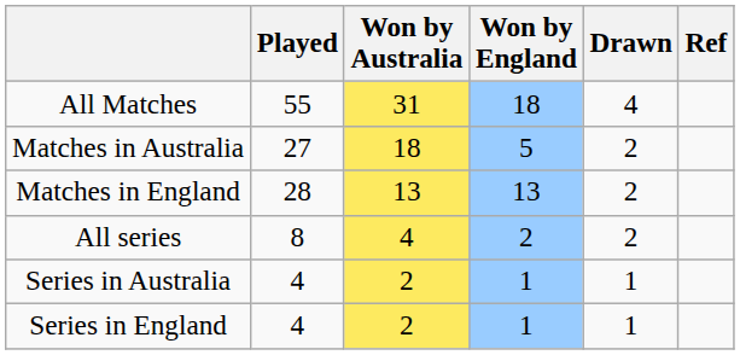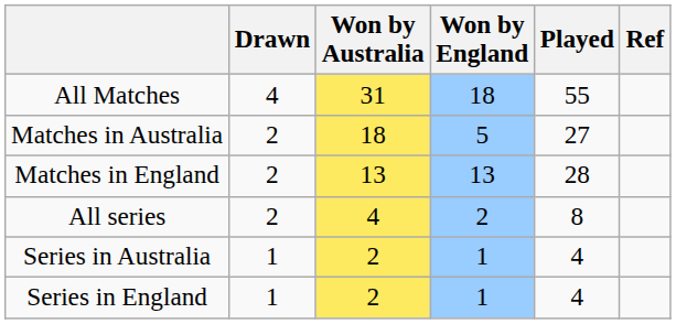 <table class="wikitable" style="text-align:center;">
 <tr>
 <th></th>
-<th>Played</th>
+<th>Drawn</th>
 <th>Won by<br>Australia</th>
 <th>Won by<br>England</th>
-<th>Drawn</th>
+<th>Played</th>
 <th>Ref</th>
 </tr>
 <tr>
 <td>All Matches</td>
-<td>55</td>
+<td>4</td>
 <td bgcolor=#fdea60>31</td>
 <td bgcolor=#99ccff>18</td>
+<td>55</td>
+<td></td>
+</tr>
+<tr>
+<td>Matches in Australia</td>
+<td>2</td>
+<td bgcolor=#fdea60>18</td>
+<td bgcolor=#99ccff>5</td>
+<td>27</td>
+<td></td>
+</tr>
+<tr>
+<td>Matches in England</td>
+<td>2</td>
+<td bgcolor=#fdea60>13</td>
+<td bgcolor=#99ccff>13</td>
+<td>28</td>
+<td></td>
+</tr>
+<tr>
+<td>All series</td>
+<td>2</td>
+<td bgcolor=#fdea60>4</td>
+<td bgcolor="#99ccff">2</td>
+<td>8</td>
+<td></td>
+</tr>
+<tr>
+<td>Series in Australia</td>
+<td>1</td>
+<td bgcolor=#fdea60>2</td>
+<td bgcolor=#99ccff>1</td>
 <td>4</td>
 <td></td>
 </tr>
 <tr>
-<td>Matches in Australia</td>
-<td>27</td>
-<td bgcolor=#fdea60>18</td>
-<td bgcolor=#99ccff>5</td>
-<td>2</td>
-<td></td>
-</tr>
-<tr>
-<td>Matches in England</td>
-<td>28</td>
-<td bgcolor=#fdea60>13</td>
-<td bgcolor=#99ccff>13</td>
-<td>2</td>
-<td></td>
-</tr>
-<tr>
-<td>All series</td>
-<td>8</td>
-<td bgcolor=#fdea60>4</td>
-<td bgcolor="#99ccff">2</td>
-<td>2</td>
-<td></td>
-</tr>
-<tr>
-<td>Series in Australia</td>
-<td>4</td>
-<td bgcolor=#fdea60>2</td>
-<td bgcolor=#99ccff>1</td>
+<td>Series in England</td>
 <td>1</td>
-<td></td>
-</tr>
-<tr>
-<td>Series in England</td>
-<td>4</td>
 <td bgcolor=#fdea60>2</td>
 <td bgcolor="#99ccff">1</td>
-<td>1</td>
+<td>4</td>
 <td></td>
 </tr>
 </table>
